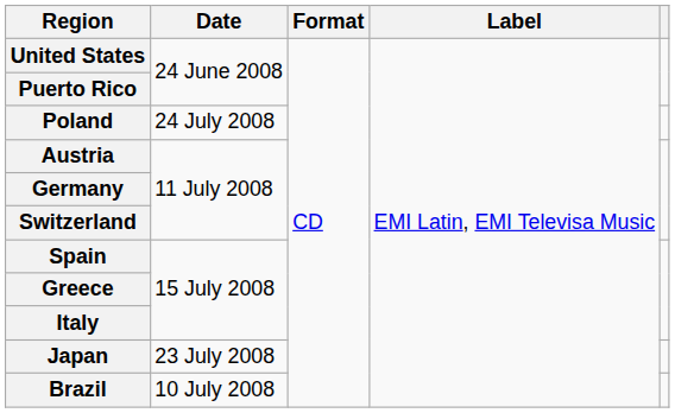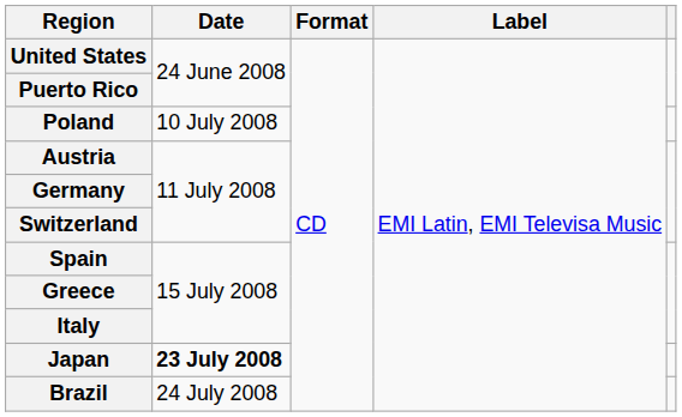 <table class="wikitable plainrowheaders">
 <tr>
 <th scope="col">Region</th>
 <th scope="col">Date</th>
 <th scope="col">Format</th>
 <th scope="col">Label</th>
 <th scope="col"></th>
 </tr>
 <tr>
 <th scope="row">United States</th>
 <td rowspan="2">24 June 2008</td>
 <td rowspan="11"><a href='#'>CD</a></td>
 <td rowspan="11"><a href='#'>EMI Latin</a>, <a href='#'>EMI Televisa Music</a></td>
 <td rowspan="2"></td>
 </tr>
 <tr>
 <th scope="row">Puerto Rico</th>
 </tr>
 <tr>
 <th scope="row">Poland</th>
-<td>24 July 2008</td>
+<td>10 July 2008</td>
 <td></td>
 </tr>
 <tr>
 <th scope="row">Austria</th>
 <td rowspan="3">11 July 2008</td>
 <td rowspan="3"></td>
 </tr>
 <tr>
 <th scope="row">Germany</th>
 </tr>
 <tr>
 <th scope="row">Switzerland</th>
 </tr>
 <tr>
 <th scope="row">Spain</th>
 <td rowspan="3">15 July 2008</td>
 <td rowspan="3"></td>
 </tr>
 <tr>
 <th scope="row">Greece</th>
 </tr>
 <tr>
 <th scope="row">Italy</th>
 </tr>
 <tr>
 <th scope="row">Japan</th>
-<td>23 July 2008</td>
+<td><strong>23 July 2008</strong></td>
 <td></td>
 </tr>
 <tr>
 <th scope="row">Brazil</th>
-<td>10 July 2008</td>
+<td>24 July 2008</td>
 <td></td>
 </tr>
 </table>
